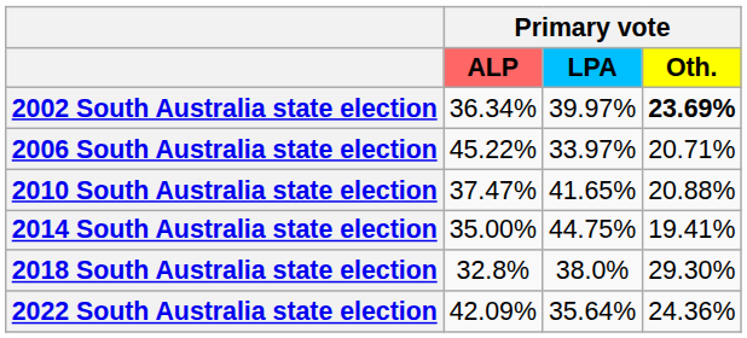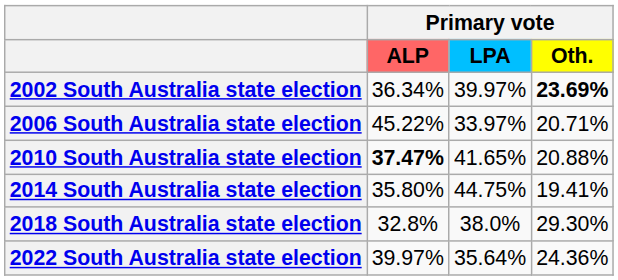 <table class="wikitable sortable mw-collapsible toccolours" align="left" cellpadding="4" cellspacing="0" style="margin-right: .5em; margin-top: .4em;font-size: 90%;">
 <tr>
 <th style="background:#; text-align:center;"></th>
 <th colspan="3" style="background:#; text-align:center;">Primary vote</th>
 </tr>
 <tr>
 <th style="background:#; text-align:center;"></th>
 <th style="background:#f66; text-align:center;">ALP</th>
 <th style="background:#00bfff; text-align:center;">LPA</th>
 <th style="background:#ff0; text-align:center;">Oth.</th>
 </tr>
 <tr>
 <th style="text-align:center;" bgcolor=""><a href='#'>2002 South Australia state election</a></th>
 <td style="text-align:center;" bgcolor="">36.34%</td>
 <td style="text-align:center;" bgcolor="">39.97%</td>
 <td style="text-align:center;" bgcolor=""><strong>23.69%</strong></td>
 </tr>
 <tr>
 <th style="text-align:center;" bgcolor=""><a href='#'>2006 South Australia state election</a></th>
 <td style="text-align:center;" bgcolor="">45.22%</td>
 <td style="text-align:center;" bgcolor="">33.97%</td>
 <td style="text-align:center;" bgcolor="">20.71%</td>
 </tr>
 <tr>
 <th style="text-align:center;" bgcolor=""><a href='#'>2010 South Australia state election</a></th>
-<td style="text-align:center;" bgcolor="">37.47%</td>
+<td style="text-align:center;" bgcolor=""><strong>37.47%</strong></td>
 <td style="text-align:center;" bgcolor="">41.65%</td>
 <td style="text-align:center;" bgcolor="">20.88%</td>
 </tr>
 <tr>
 <th style="text-align:center;" bgcolor=""><a href='#'>2014 South Australia state election</a></th>
-<td style="text-align:center;" bgcolor="">35.00%</td>
+<td style="text-align:center;" bgcolor="">35.80%</td>
 <td style="text-align:center;" bgcolor="">44.75%</td>
 <td style="text-align:center;" bgcolor="">19.41%</td>
 </tr>
 <tr>
 <th style="text-align:center;" bgcolor=""><a href='#'>2018 South Australia state election</a></th>
 <td style="text-align:center;" bgcolor="">32.8%</td>
 <td style="text-align:center;" bgcolor="">38.0%</td>
 <td style="text-align:center;" bgcolor="">29.30%</td>
 </tr>
 <tr>
 <th style="text-align:center;" bgcolor=""><a href='#'>2022 South Australia state election</a></th>
-<td style="text-align:center;" bgcolor="">42.09%</td>
+<td style="text-align:center;" bgcolor="">39.97%</td>
 <td style="text-align:center;" bgcolor="">35.64%</td>
 <td style="text-align:center;" bgcolor="">24.36%</td>
 </tr>
 </table>
